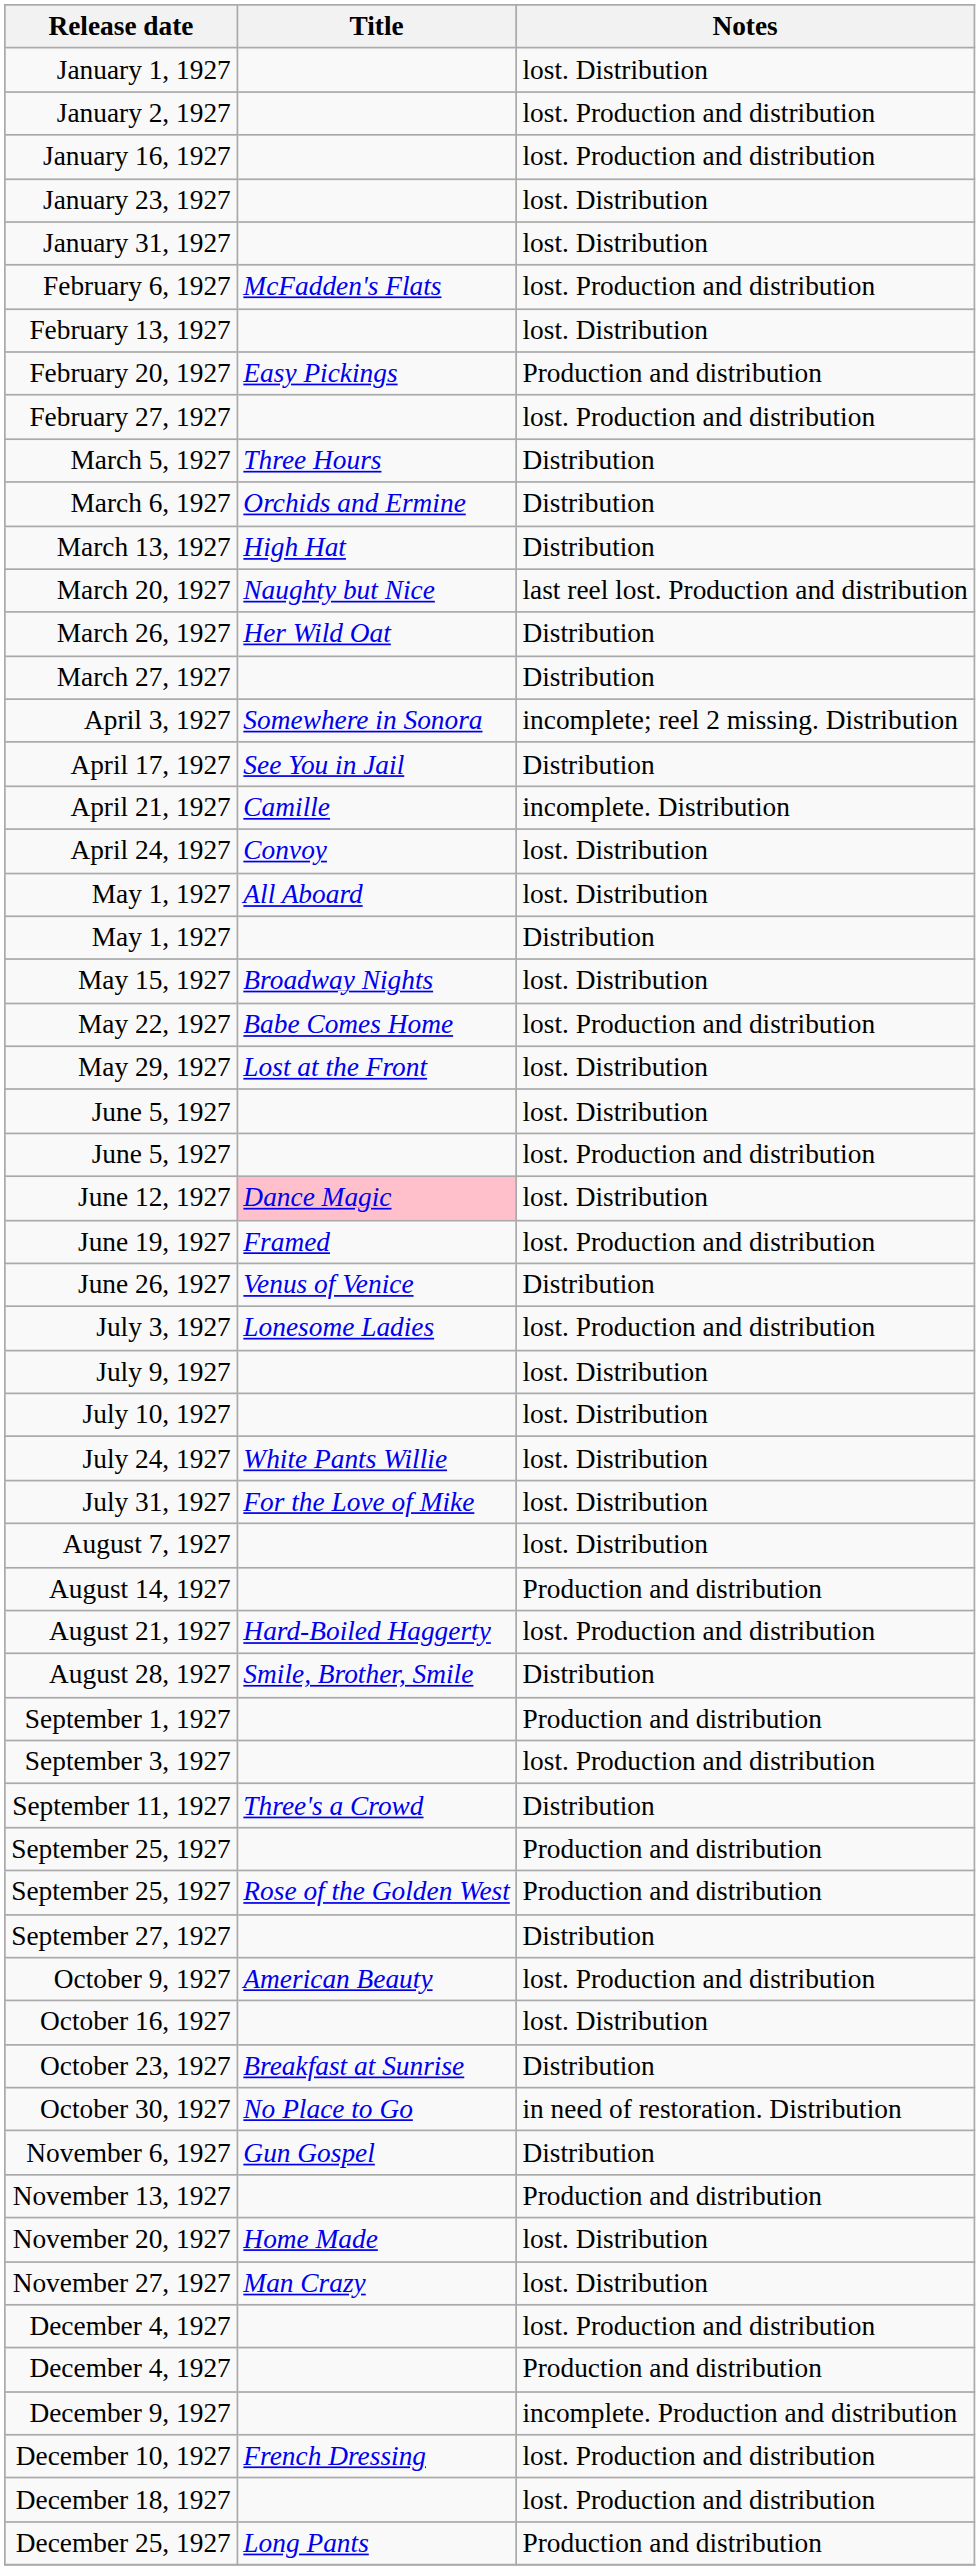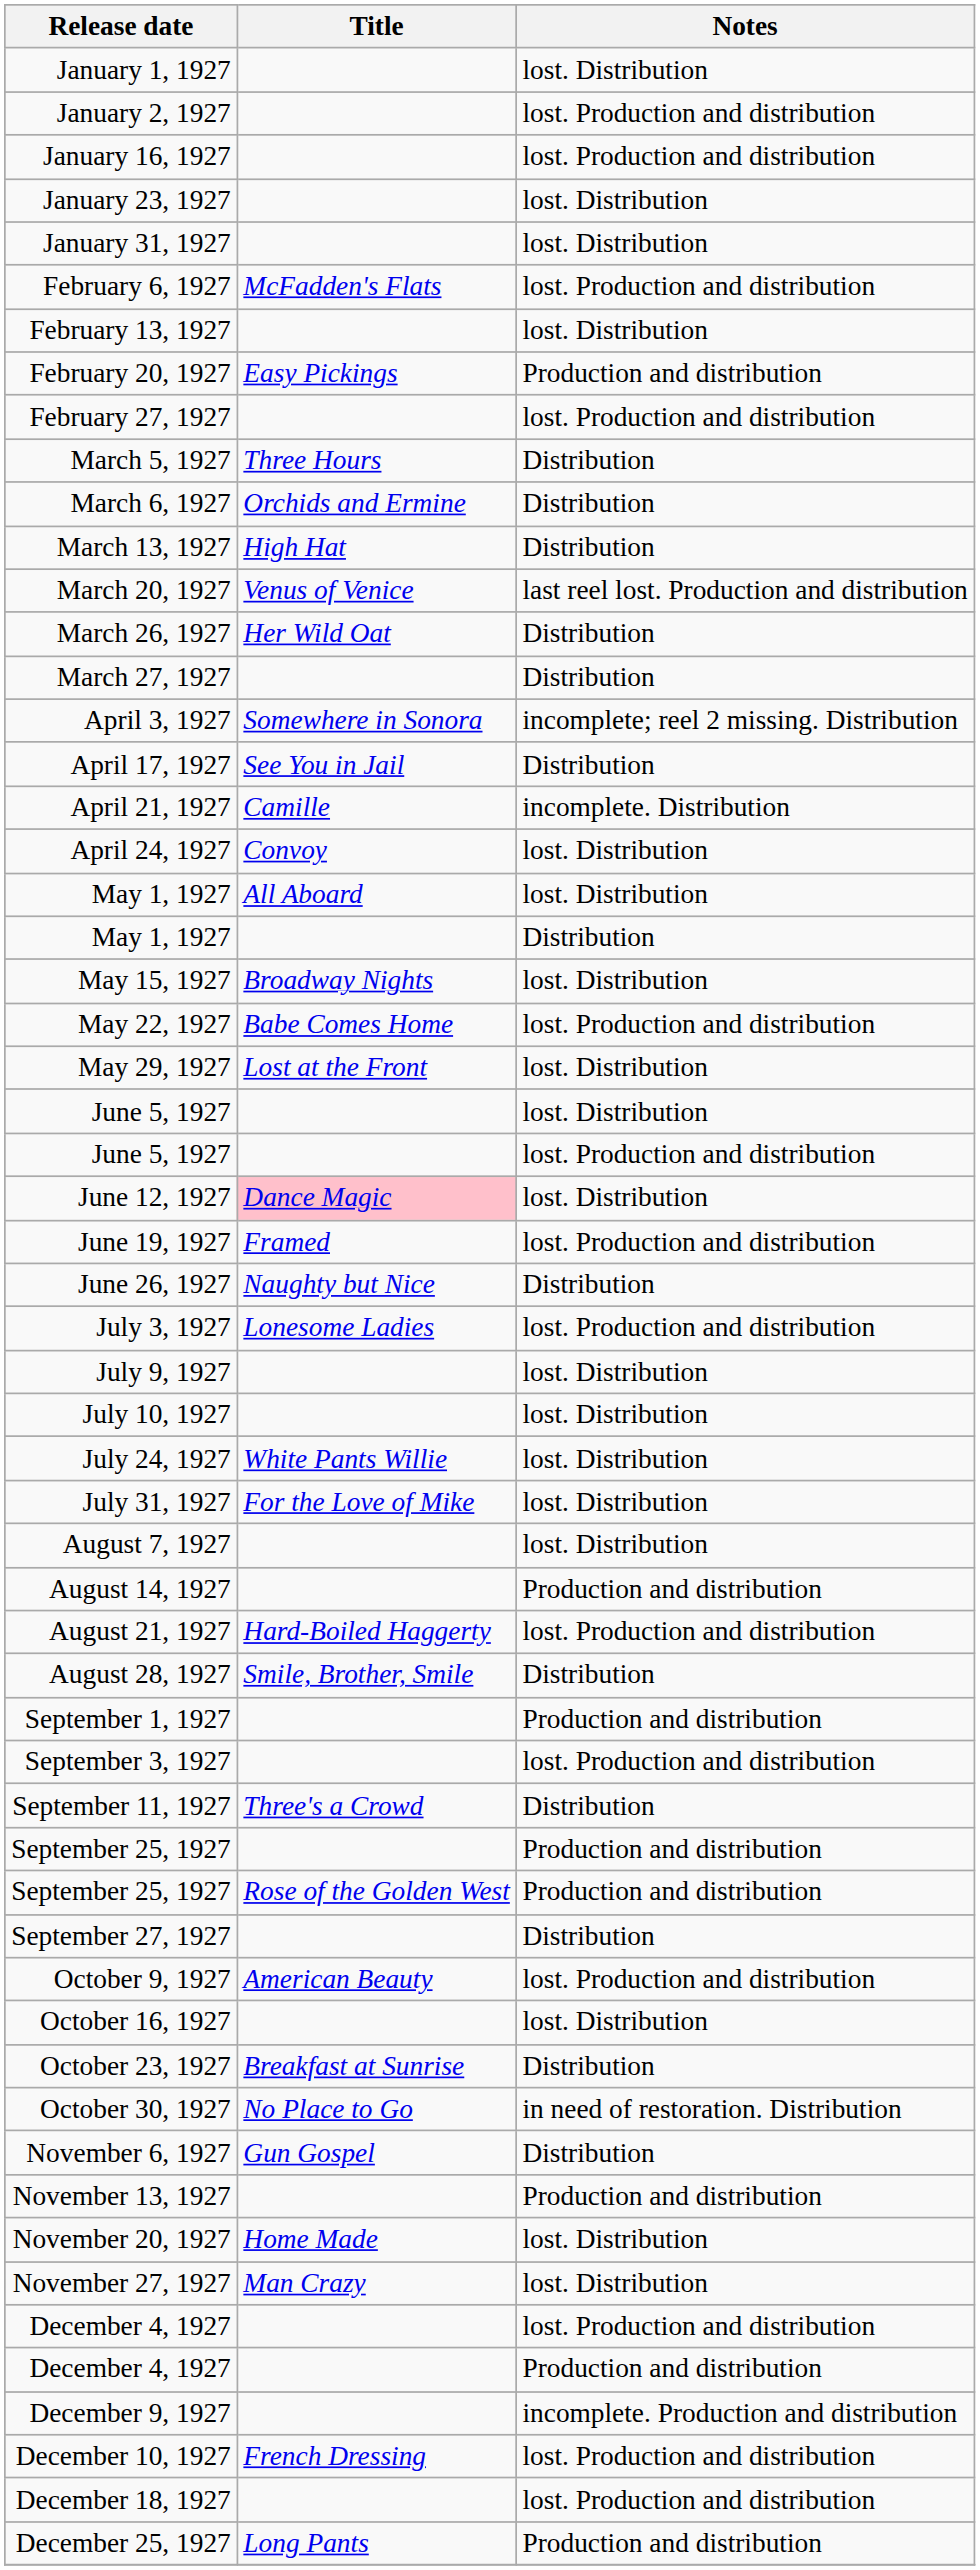 <table class="wikitable sortable">
 <tr>
 <th>Release date</th>
 <th>Title</th>
 <th>Notes</th>
 </tr>
 <tr>
 <td align="right">January 1, 1927</td>
 <td><em></em></td>
 <td>lost. Distribution</td>
 </tr>
 <tr>
 <td align="right">January 2, 1927</td>
 <td><em></em></td>
 <td>lost. Production and distribution</td>
 </tr>
 <tr>
 <td align="right">January 16, 1927</td>
 <td><em></em></td>
 <td>lost. Production and distribution</td>
 </tr>
 <tr>
 <td align="right">January 23, 1927</td>
 <td><em></em></td>
 <td>lost. Distribution</td>
 </tr>
 <tr>
 <td align="right">January 31, 1927</td>
 <td><em></em></td>
 <td>lost. Distribution</td>
 </tr>
 <tr>
 <td align="right">February 6, 1927</td>
 <td><em><a href='#'>McFadden's Flats</a></em></td>
 <td>lost. Production and distribution</td>
 </tr>
 <tr>
 <td align="right">February 13, 1927</td>
 <td><em></em></td>
 <td>lost. Distribution</td>
 </tr>
 <tr>
 <td align="right">February 20, 1927</td>
 <td><em><a href='#'>Easy Pickings</a></em></td>
 <td>Production and distribution</td>
 </tr>
 <tr>
 <td align="right">February 27, 1927</td>
 <td><em></em></td>
 <td>lost. Production and distribution</td>
 </tr>
 <tr>
 <td align="right">March 5, 1927</td>
 <td><em><a href='#'>Three Hours</a></em></td>
 <td>Distribution</td>
 </tr>
 <tr>
 <td align="right">March 6, 1927</td>
 <td><em><a href='#'>Orchids and Ermine</a></em></td>
 <td>Distribution</td>
 </tr>
 <tr>
 <td align="right">March 13, 1927</td>
 <td><em><a href='#'>High Hat</a></em></td>
 <td>Distribution</td>
 </tr>
 <tr>
 <td align="right">March 20, 1927</td>
-<td><em><a href='#'>Naughty but Nice</a></em></td>
+<td><em><a href='#'>Venus of Venice</a></em></td>
 <td>last reel lost. Production and distribution</td>
 </tr>
 <tr>
 <td align="right">March 26, 1927</td>
 <td><em><a href='#'>Her Wild Oat</a></em></td>
 <td>Distribution</td>
 </tr>
 <tr>
 <td align="right">March 27, 1927</td>
 <td><em></em></td>
 <td>Distribution</td>
 </tr>
 <tr>
 <td align="right">April 3, 1927</td>
 <td><em><a href='#'>Somewhere in Sonora</a></em></td>
 <td>incomplete; reel 2 missing. Distribution</td>
 </tr>
 <tr>
 <td align="right">April 17, 1927</td>
 <td><em><a href='#'>See You in Jail</a></em></td>
 <td>Distribution</td>
 </tr>
 <tr>
 <td align="right">April 21, 1927</td>
 <td><em><a href='#'>Camille</a></em></td>
 <td>incomplete. Distribution</td>
 </tr>
 <tr>
 <td align="right">April 24, 1927</td>
 <td><em><a href='#'>Convoy</a></em></td>
 <td>lost. Distribution</td>
 </tr>
 <tr>
 <td align="right">May 1, 1927</td>
 <td><em><a href='#'>All Aboard</a></em></td>
 <td>lost. Distribution</td>
 </tr>
 <tr>
 <td align="right">May 1, 1927</td>
 <td><em></em></td>
 <td>Distribution</td>
 </tr>
 <tr>
 <td align="right">May 15, 1927</td>
 <td><em><a href='#'>Broadway Nights</a></em></td>
 <td>lost. Distribution</td>
 </tr>
 <tr>
 <td align="right">May 22, 1927</td>
 <td><em><a href='#'>Babe Comes Home</a></em></td>
 <td>lost. Production and distribution</td>
 </tr>
 <tr>
 <td align="right">May 29, 1927</td>
 <td><em><a href='#'>Lost at the Front</a></em></td>
 <td>lost. Distribution</td>
 </tr>
 <tr>
 <td align="right">June 5, 1927</td>
 <td><em></em></td>
 <td>lost. Distribution</td>
 </tr>
 <tr>
 <td align="right">June 5, 1927</td>
 <td><em></em></td>
 <td>lost. Production and distribution</td>
 </tr>
 <tr>
 <td align="right">June 12, 1927</td>
 <td style="background: pink;"><em><a href='#'>Dance Magic</a></em></td>
 <td>lost. Distribution</td>
 </tr>
 <tr>
 <td align="right">June 19, 1927</td>
 <td><em><a href='#'>Framed</a></em></td>
 <td>lost. Production and distribution</td>
 </tr>
 <tr>
 <td align="right">June 26, 1927</td>
-<td><em><a href='#'>Venus of Venice</a></em></td>
+<td><em><a href='#'>Naughty but Nice</a></em></td>
 <td>Distribution</td>
 </tr>
 <tr>
 <td align="right">July 3, 1927</td>
 <td><em><a href='#'>Lonesome Ladies</a></em></td>
 <td>lost. Production and distribution</td>
 </tr>
 <tr>
 <td align="right">July 9, 1927</td>
 <td><em></em></td>
 <td>lost. Distribution</td>
 </tr>
 <tr>
 <td align="right">July 10, 1927</td>
 <td><em></em></td>
 <td>lost. Distribution</td>
 </tr>
 <tr>
 <td align="right">July 24, 1927</td>
 <td><em><a href='#'>White Pants Willie</a></em></td>
 <td>lost. Distribution</td>
 </tr>
 <tr>
 <td align="right">July 31, 1927</td>
 <td><em><a href='#'>For the Love of Mike</a></em></td>
 <td>lost. Distribution</td>
 </tr>
 <tr>
 <td align="right">August 7, 1927</td>
 <td><em></em></td>
 <td>lost. Distribution</td>
 </tr>
 <tr>
 <td align="right">August 14, 1927</td>
 <td><em></em></td>
 <td>Production and distribution</td>
 </tr>
 <tr>
 <td align="right">August 21, 1927</td>
 <td><em><a href='#'>Hard-Boiled Haggerty</a></em></td>
 <td>lost.  Production and distribution</td>
 </tr>
 <tr>
 <td align="right">August 28, 1927</td>
 <td><em><a href='#'>Smile, Brother, Smile</a></em></td>
 <td>Distribution</td>
 </tr>
 <tr>
 <td align="right">September 1, 1927</td>
 <td><em></em></td>
 <td>Production and distribution</td>
 </tr>
 <tr>
 <td align="right">September 3, 1927</td>
 <td><em></em></td>
 <td>lost. Production and distribution</td>
 </tr>
 <tr>
 <td align="right">September 11, 1927</td>
 <td><em><a href='#'>Three's a Crowd</a></em></td>
 <td>Distribution</td>
 </tr>
 <tr>
 <td align="right">September 25, 1927</td>
 <td><em></em></td>
 <td>Production and distribution</td>
 </tr>
 <tr>
 <td align="right">September 25, 1927</td>
 <td><em><a href='#'>Rose of the Golden West</a></em></td>
 <td>Production and distribution</td>
 </tr>
 <tr>
 <td align="right">September 27, 1927</td>
 <td><em></em></td>
 <td>Distribution</td>
 </tr>
 <tr>
 <td align="right">October 9, 1927</td>
 <td><em><a href='#'>American Beauty</a></em></td>
 <td>lost. Production and distribution</td>
 </tr>
 <tr>
 <td align="right">October 16, 1927</td>
 <td><em></em></td>
 <td>lost. Distribution</td>
 </tr>
 <tr>
 <td align="right">October 23, 1927</td>
 <td><em><a href='#'>Breakfast at Sunrise</a></em></td>
 <td>Distribution</td>
 </tr>
 <tr>
 <td align="right">October 30, 1927</td>
 <td><em><a href='#'>No Place to Go</a></em></td>
 <td>in need of restoration. Distribution</td>
 </tr>
 <tr>
 <td align="right">November 6, 1927</td>
 <td><em><a href='#'>Gun Gospel</a></em></td>
 <td>Distribution</td>
 </tr>
 <tr>
 <td align="right">November 13, 1927</td>
 <td><em></em></td>
 <td>Production and distribution</td>
 </tr>
 <tr>
 <td align="right">November 20, 1927</td>
 <td><em><a href='#'>Home Made</a></em></td>
 <td>lost. Distribution</td>
 </tr>
 <tr>
 <td align="right">November 27, 1927</td>
 <td><em><a href='#'>Man Crazy</a></em></td>
 <td>lost. Distribution</td>
 </tr>
 <tr>
 <td align="right">December 4, 1927</td>
 <td><em></em></td>
 <td>lost. Production and distribution</td>
 </tr>
 <tr>
 <td align="right">December 4, 1927</td>
 <td><em></em></td>
 <td>Production and distribution</td>
 </tr>
 <tr>
 <td align="right">December 9, 1927</td>
 <td><em></em></td>
 <td>incomplete. Production and distribution</td>
 </tr>
 <tr>
 <td align="right">December 10, 1927</td>
 <td><em><a href='#'>French Dressing</a></em></td>
 <td>lost. Production and distribution</td>
 </tr>
 <tr>
 <td align="right">December 18, 1927</td>
 <td><em></em></td>
 <td>lost. Production and distribution</td>
 </tr>
 <tr>
 <td align="right">December 25, 1927</td>
 <td><em><a href='#'>Long Pants</a></em></td>
 <td>Production and distribution</td>
 </tr>
 <tr>
 </tr>
 </table>
